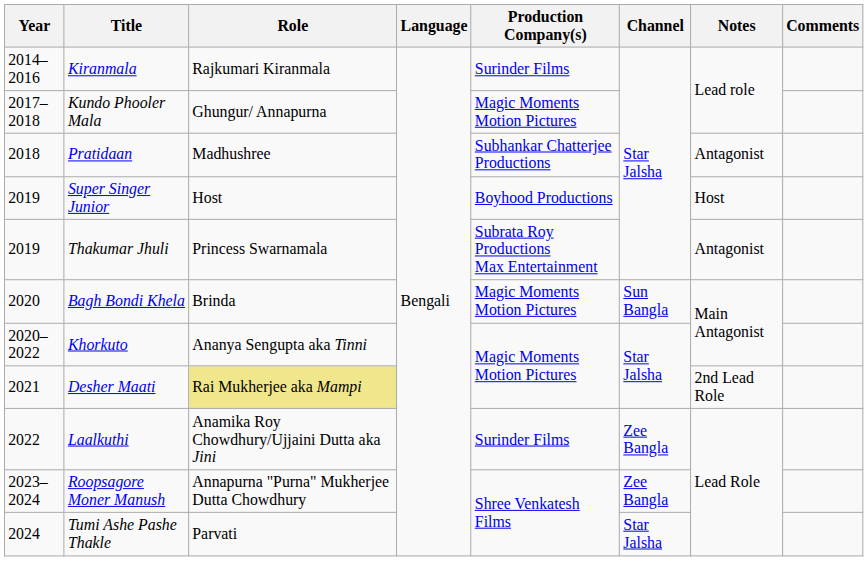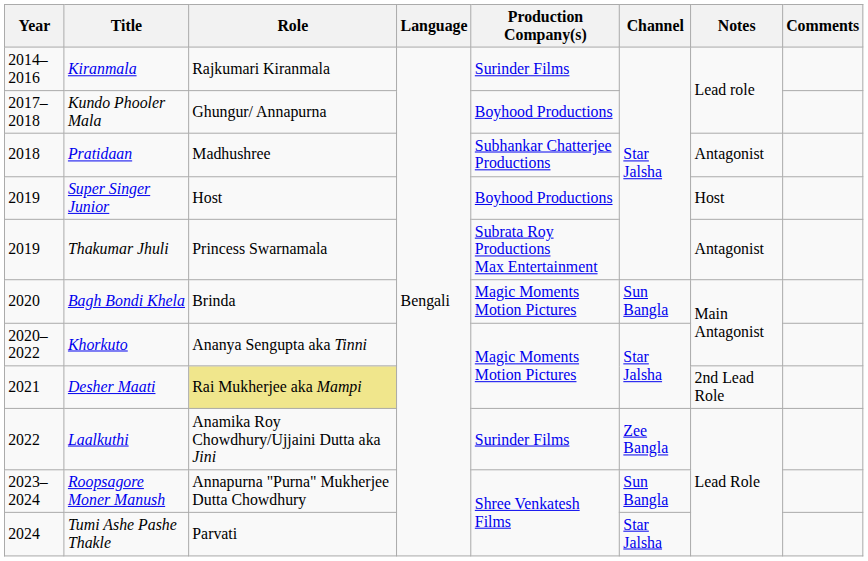 <table class="wikitable">
 <tr>
 <th>Year</th>
 <th>Title</th>
 <th>Role</th>
 <th>Language</th>
 <th>Production Company(s)</th>
 <th>Channel</th>
 <th>Notes</th>
 <th>Comments</th>
 </tr>
 <tr>
 <td>2014–2016</td>
 <td><em><a href='#'>Kiranmala</a></em></td>
 <td>Rajkumari Kiranmala</td>
 <td rowspan="11">Bengali</td>
 <td><a href='#'>Surinder Films</a></td>
 <td rowspan="5"><a href='#'>Star Jalsha</a></td>
 <td rowspan="2">Lead role</td>
 <td></td>
 </tr>
 <tr>
 <td>2017–2018</td>
 <td><em>Kundo Phooler Mala</em></td>
 <td>Ghungur/ Annapurna</td>
-<td><a href='#'>Magic Moments Motion Pictures</a></td>
+<td><a href='#'>Boyhood Productions</a></td>
 <td></td>
 </tr>
 <tr>
 <td>2018</td>
 <td><em><a href='#'>Pratidaan</a></em></td>
 <td>Madhushree</td>
 <td><a href='#'>Subhankar Chatterjee Productions</a></td>
 <td>Antagonist</td>
 <td></td>
 </tr>
 <tr>
 <td>2019</td>
 <td><em><a href='#'>Super Singer Junior</a></em></td>
 <td>Host</td>
 <td><a href='#'>Boyhood Productions</a></td>
 <td>Host</td>
 <td></td>
 </tr>
 <tr>
 <td>2019</td>
 <td><em>Thakumar Jhuli</em></td>
 <td>Princess Swarnamala</td>
 <td><a href='#'>Subrata Roy Productions</a><br><a href='#'>Max Entertainment</a></td>
 <td>Antagonist</td>
 <td></td>
 </tr>
 <tr>
 <td>2020</td>
 <td><em><a href='#'>Bagh Bondi Khela</a></em></td>
 <td>Brinda</td>
 <td><a href='#'>Magic Moments Motion Pictures</a></td>
 <td><a href='#'>Sun Bangla</a></td>
 <td rowspan="2">Main Antagonist</td>
 <td></td>
 </tr>
 <tr>
 <td>2020–2022</td>
 <td><em><a href='#'>Khorkuto</a></em></td>
 <td>Ananya Sengupta aka <em>Tinni</em></td>
 <td rowspan="2"><a href='#'>Magic Moments Motion Pictures</a></td>
 <td rowspan="2"><a href='#'>Star Jalsha</a></td>
 <td></td>
 </tr>
 <tr>
 <td>2021</td>
 <td><em><a href='#'>Desher Maati</a></em></td>
 <td style="background: khaki;">Rai Mukherjee aka <em>Mampi</em></td>
 <td>2nd Lead Role</td>
 <td></td>
 </tr>
 <tr>
 <td>2022</td>
 <td><em><a href='#'>Laalkuthi</a></em></td>
 <td>Anamika Roy Chowdhury/Ujjaini Dutta aka <em>Jini</em></td>
 <td><a href='#'>Surinder Films</a></td>
 <td><a href='#'>Zee Bangla</a></td>
 <td rowspan="3">Lead Role</td>
 <td></td>
 </tr>
 <tr>
 <td>2023–2024</td>
 <td><em><a href='#'>Roopsagore Moner Manush</a></em></td>
 <td>Annapurna "Purna" Mukherjee Dutta Chowdhury</td>
 <td rowspan="2"><a href='#'>Shree Venkatesh Films</a></td>
-<td><a href='#'>Zee Bangla</a></td>
+<td><a href='#'>Sun Bangla</a></td>
 <td></td>
 </tr>
 <tr>
 <td>2024</td>
 <td><em>Tumi Ashe Pashe Thakle</em></td>
 <td>Parvati</td>
 <td><a href='#'>Star Jalsha</a></td>
 <td></td>
 </tr>
 </table>
